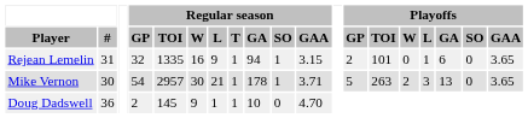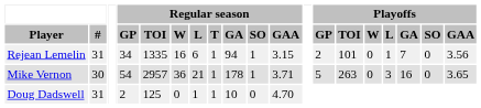 <table BORDER="0" CELLPADDING="3" CELLSPACING="2" ID="Table1">
 <tr ALIGN="center" bgcolor="#c0c0c0">
 <th ALIGN="center" colspan="2" bgcolor="#ffffff"> </th>
 <th ALIGN="center" rowspan="99" bgcolor="#ffffff"> </th>
 <th ALIGN="center" colspan="8">Regular season</th>
 <th ALIGN="center" rowspan="99" bgcolor="#ffffff"> </th>
 <th ALIGN="center" colspan="7">Playoffs</th>
 </tr>
 <tr ALIGN="center" bgcolor="#c0c0c0">
 <th ALIGN="center">Player</th>
 <th ALIGN="center">#</th>
 <th ALIGN="center">GP</th>
 <th ALIGN="center">TOI</th>
 <th ALIGN="center">W</th>
 <th ALIGN="center">L</th>
 <th ALIGN="center">T</th>
 <th ALIGN="center">GA</th>
 <th ALIGN="center">SO</th>
 <th ALIGN="center">GAA</th>
 <th ALIGN="center">GP</th>
 <th ALIGN="center">TOI</th>
 <th ALIGN="center">W</th>
 <th ALIGN="center">L</th>
 <th ALIGN="center">GA</th>
 <th ALIGN="center">SO</th>
 <th ALIGN="center">GAA</th>
 </tr>
 <tr bgcolor="#f0f0f0">
 <td><a href='#'>Rejean Lemelin</a></td>
 <td>31</td>
-<td>32</td>
+<td>34</td>
 <td>1335</td>
 <td>16</td>
-<td>9</td>
+<td>6</td>
 <td>1</td>
 <td>94</td>
 <td>1</td>
 <td>3.15</td>
 <td>2</td>
 <td>101</td>
 <td>0</td>
 <td>1</td>
-<td>6</td>
+<td>7</td>
 <td>0</td>
-<td>3.65</td>
+<td>3.56</td>
 </tr>
 <tr bgcolor="#e0e0e0">
 <td><a href='#'>Mike Vernon</a></td>
 <td>30</td>
 <td>54</td>
 <td>2957</td>
-<td>30</td>
+<td>36</td>
 <td>21</td>
 <td>1</td>
 <td>178</td>
 <td>1</td>
 <td>3.71</td>
 <td>5</td>
 <td>263</td>
-<td>2</td>
+<td>0</td>
 <td>3</td>
-<td>13</td>
+<td>16</td>
 <td>0</td>
 <td>3.65</td>
 </tr>
 <tr bgcolor="#f0f0f0">
 <td><a href='#'>Doug Dadswell</a></td>
-<td>36</td>
+<td>31</td>
 <td>2</td>
-<td>145</td>
-<td>9</td>
+<td>125</td>
+<td>0</td>
 <td>1</td>
 <td>1</td>
 <td>10</td>
 <td>0</td>
 <td>4.70</td>
 </tr>
 </table>
